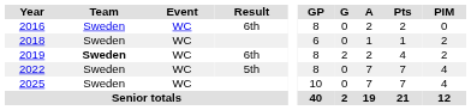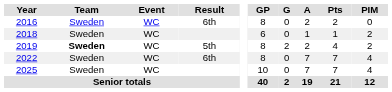 <table border="0" cellpadding="1" cellspacing="0" style="text-align:center; width:40em">
 <tr ALIGN="center" bgcolor="#e0e0e0">
 <th>Year</th>
 <th>Team</th>
 <th>Event</th>
 <th>Result</th>
 <th rowspan="99" bgcolor="#ffffff"> </th>
 <th>GP</th>
 <th>G</th>
 <th>A</th>
 <th>Pts</th>
 <th>PIM</th>
 </tr>
 <tr>
 <td><a href='#'>2016</a></td>
 <td><a href='#'>Sweden</a></td>
 <td><a href='#'>WC</a></td>
 <td>6th</td>
 <td>8</td>
 <td>0</td>
 <td>2</td>
 <td>2</td>
 <td>0</td>
 </tr>
 <tr bgcolor="#f0f0f0">
 <td><a href='#'>2018</a></td>
 <td>Sweden</td>
 <td>WC</td>
 <td></td>
 <td>6</td>
 <td>0</td>
 <td>1</td>
 <td>1</td>
 <td>2</td>
 </tr>
 <tr>
 <td><a href='#'>2019</a></td>
 <td><strong>Sweden</strong></td>
 <td>WC</td>
-<td>6th</td>
+<td>5th</td>
 <td>8</td>
 <td>2</td>
 <td>2</td>
 <td>4</td>
 <td>2</td>
 </tr>
 <tr bgcolor="#f0f0f0">
 <td><a href='#'>2022</a></td>
 <td>Sweden</td>
 <td>WC</td>
-<td>5th</td>
+<td>6th</td>
 <td>8</td>
 <td>0</td>
 <td>7</td>
 <td>7</td>
 <td>4</td>
 </tr>
 <tr>
 <td><a href='#'>2025</a></td>
 <td>Sweden</td>
 <td>WC</td>
 <td></td>
 <td>10</td>
 <td>0</td>
 <td>7</td>
 <td>7</td>
 <td>4</td>
 </tr>
 <tr bgcolor="#e0e0e0">
 <th colspan="4">Senior totals</th>
 <th>40</th>
 <th>2</th>
 <th>19</th>
 <th>21</th>
 <th>12</th>
 </tr>
 </table>
